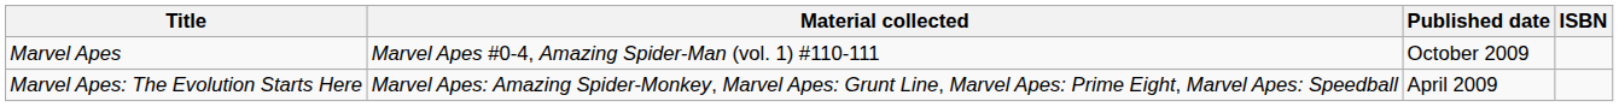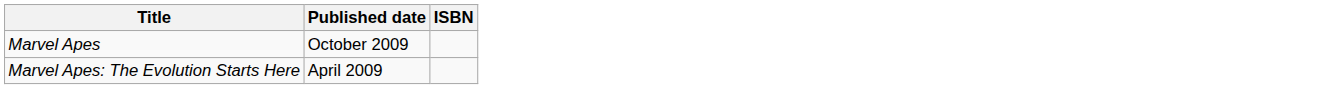 <table class="wikitable">
 <tr>
 <th>Title</th>
-<th>Material collected</th>
 <th>Published date</th>
 <th>ISBN</th>
 </tr>
 <tr>
 <td><em>Marvel Apes</em></td>
-<td><em>Marvel Apes</em> #0-4, <em>Amazing Spider-Man</em> (vol. 1) #110-111</td>
 <td>October 2009</td>
 <td></td>
 </tr>
 <tr>
 <td><em>Marvel Apes: The Evolution Starts Here</em></td>
-<td><em>Marvel Apes: Amazing Spider-Monkey</em>, <em>Marvel Apes: Grunt Line</em>, <em>Marvel Apes: Prime Eight</em>, <em>Marvel Apes: Speedball</em></td>
 <td>April 2009</td>
 <td></td>
 </tr>
 </table>
